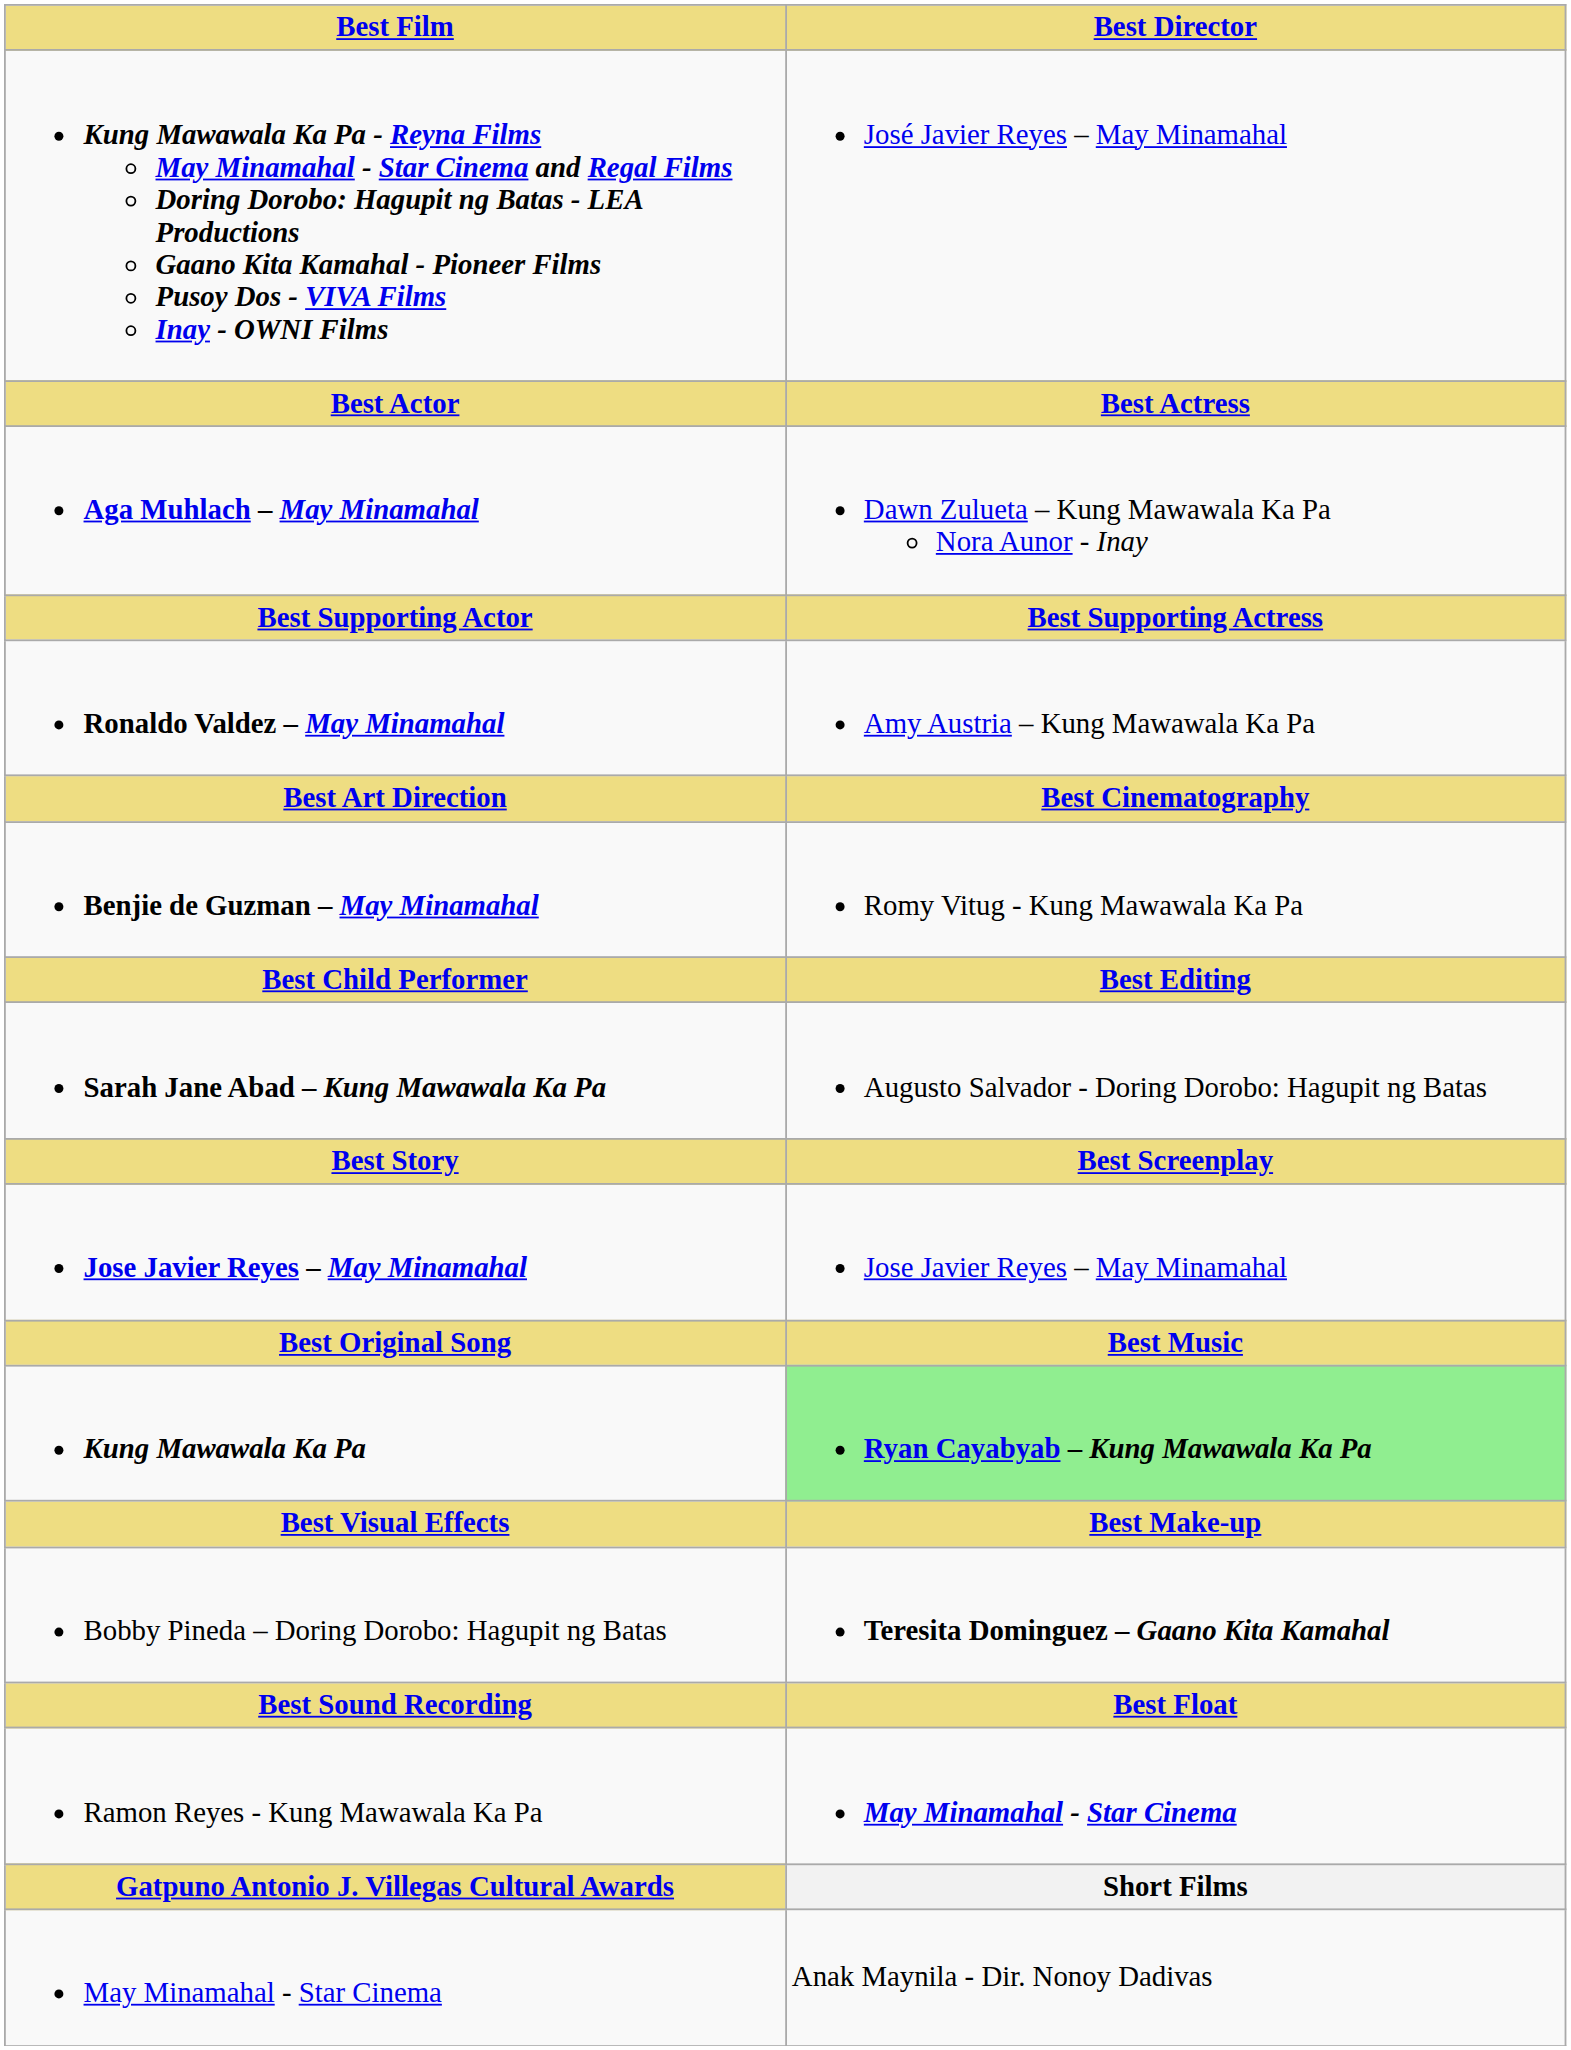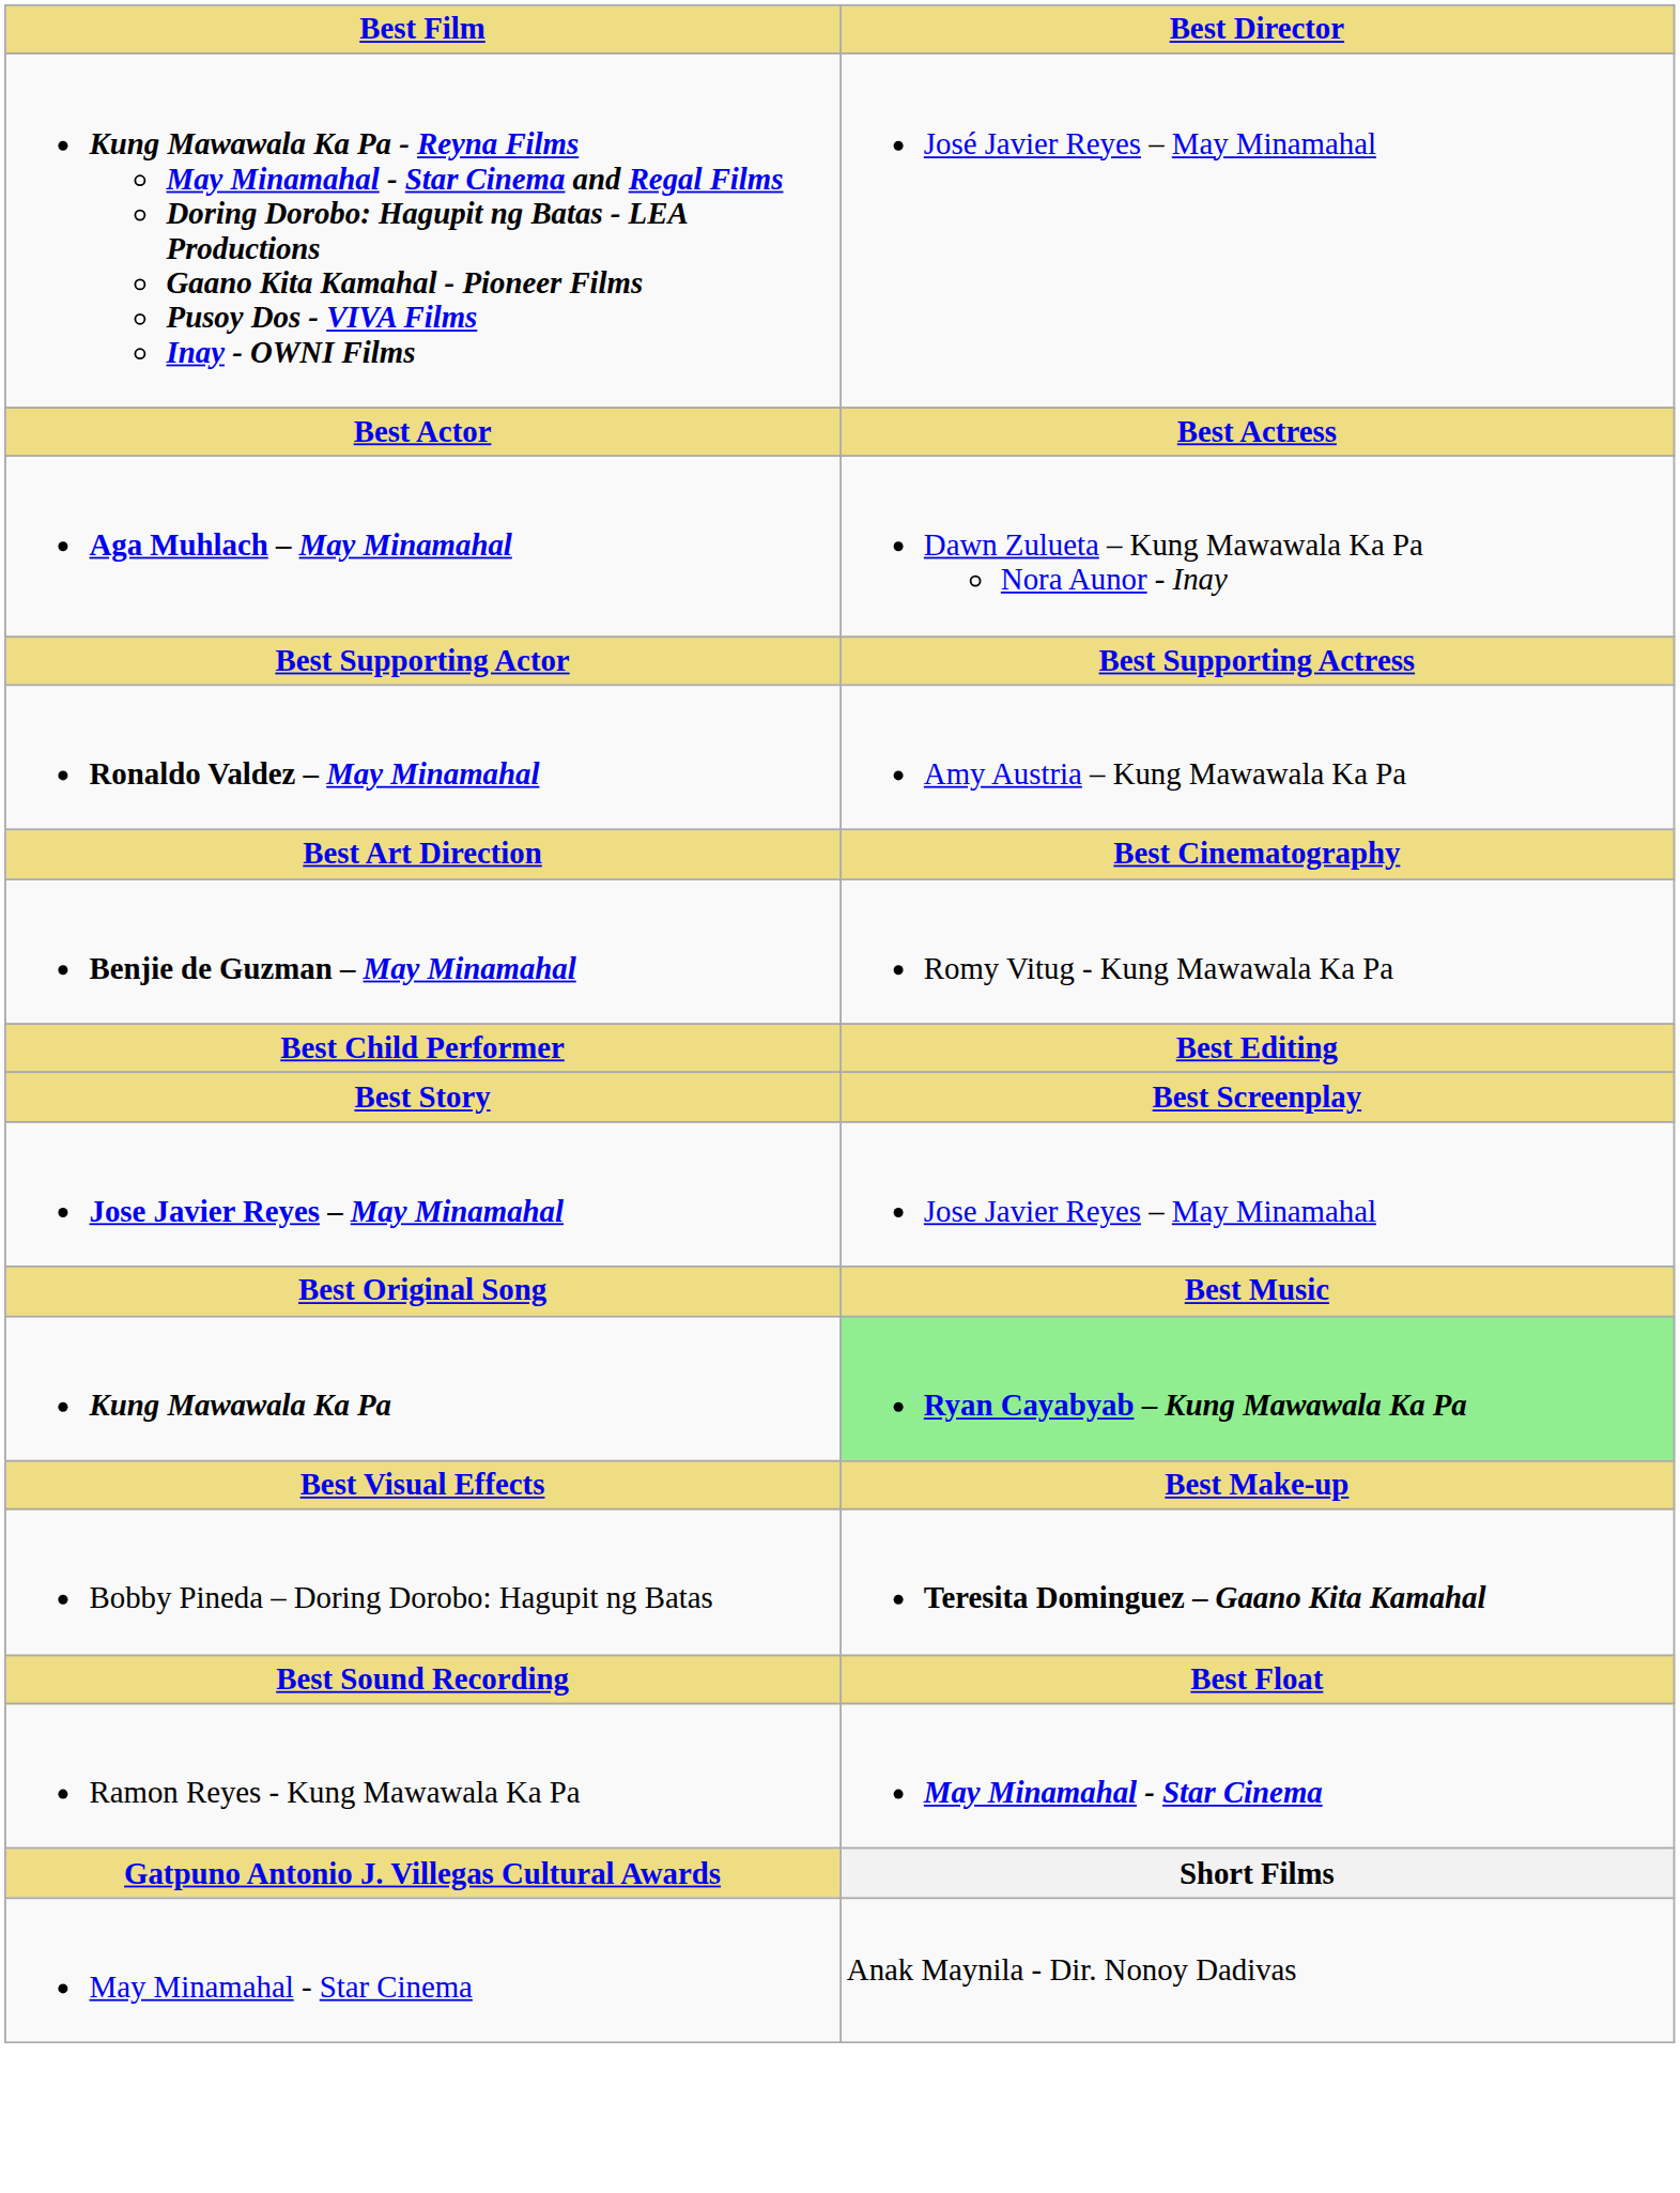 <table class=wikitable>
 <tr>
 <th style="background:#EEDD82; width:50%"><a href='#'>Best Film</a></th>
 <th style="background:#EEDD82; width:50%"><a href='#'>Best Director</a></th>
 </tr>
 <tr>
 <td valign="top"><br><ul><li><strong><em>Kung Mawawala Ka Pa<em> - <a href='#'>Reyna Films</a><strong><ul><li></em><a href='#'>May Minamahal</a><em> - <a href='#'>Star Cinema</a> and <a href='#'>Regal Films</a></li><li></em>Doring Dorobo: Hagupit ng Batas<em> - LEA Productions</li><li></em>Gaano Kita Kamahal<em> - Pioneer Films</li><li></em>Pusoy Dos<em> - <a href='#'>VIVA Films</a></li><li></em><a href='#'>Inay</a><em> - OWNI Films</li></ul></li></ul></td>
 <td valign="top"><br><ul><li></strong><a href='#'>José Javier Reyes</a> – </em><a href='#'>May Minamahal</a></em></strong></li></ul></td>
 </tr>
 <tr>
 <th style="background:#EEDD82; width:50%"><a href='#'>Best Actor</a></th>
 <th style="background:#EEDD82; width:50%"><a href='#'>Best Actress</a></th>
 </tr>
 <tr>
 <td valign="top"><br><ul><li><strong><a href='#'>Aga Muhlach</a> – <em><a href='#'>May Minamahal</a><strong><em></li></ul></td>
 <td valign="top"><br><ul><li></strong><a href='#'>Dawn Zulueta</a> – </em>Kung Mawawala Ka Pa</em></strong><ul><li><a href='#'>Nora Aunor</a> - <em>Inay</em></li></ul></li></ul></td>
 </tr>
 <tr>
 <th style="background:#EEDD82; width:50%"><a href='#'>Best Supporting Actor</a></th>
 <th style="background:#EEDD82; width:50%"><a href='#'>Best Supporting Actress</a></th>
 </tr>
 <tr>
 <td valign="top"><br><ul><li><strong>Ronaldo Valdez – <em><a href='#'>May Minamahal</a><strong><em></li></ul></td>
 <td valign="top"><br><ul><li></strong><a href='#'>Amy Austria</a> – </em>Kung Mawawala Ka Pa</em></strong></li></ul></td>
 </tr>
 <tr>
 <th style="background:#EEDD82; width:50%"><a href='#'>Best Art Direction</a></th>
 <th style="background:#EEDD82; width:50%"><a href='#'>Best Cinematography</a></th>
 </tr>
 <tr>
 <td valign="top"><br><ul><li><strong>Benjie de Guzman – <em><a href='#'>May Minamahal</a><strong><em></li></ul></td>
 <td valign="top"><br><ul><li></strong>Romy Vitug - </em>Kung Mawawala Ka Pa</em></strong></li></ul></td>
 </tr>
 <tr>
 <th style="background:#EEDD82; width:50%"><a href='#'>Best Child Performer</a></th>
 <th style="background:#EEDD82; width:50%"><a href='#'>Best Editing</a></th>
-</tr>
-<tr>
-<td valign="top"><br><ul><li><strong>Sarah Jane Abad – <em>Kung Mawawala Ka Pa<strong><em></li></ul></td>
-<td valign="top"><br><ul><li></strong>Augusto Salvador - </em>Doring Dorobo: Hagupit ng Batas</em></strong></li></ul></td>
 </tr>
 <tr>
 <th style="background:#EEDD82; width:50%"><a href='#'>Best Story</a></th>
 <th style="background:#EEDD82; width:50%"><a href='#'>Best Screenplay</a></th>
 </tr>
 <tr>
 <td valign="top"><br><ul><li><strong><a href='#'>Jose Javier Reyes</a> – <em><a href='#'>May Minamahal</a><strong><em></li></ul></td>
 <td valign="top"><br><ul><li></strong><a href='#'>Jose Javier Reyes</a> – </em><a href='#'>May Minamahal</a></em></strong></li></ul></td>
 </tr>
 <tr>
 <th style="background:#EEDD82; width:50%"><a href='#'>Best Original Song</a></th>
 <th style="background:#EEDD82; width:50%"><a href='#'>Best Music</a></th>
 </tr>
 <tr>
 <td valign="top"><br><ul><li><strong><em> Kung Mawawala Ka Pa</em></strong></li></ul></td>
 <td valign="top" style="background: lightgreen;"><br><ul><li><strong><a href='#'>Ryan Cayabyab</a> – <em> Kung Mawawala Ka Pa<strong><em></li></ul></td>
 </tr>
 <tr>
 <th style="background:#EEDD82; width:50%"><a href='#'>Best Visual Effects</a></th>
 <th style="background:#EEDD82; width:50%"><a href='#'>Best Make-up</a></th>
 </tr>
 <tr>
 <td valign="top"><br><ul><li></strong>Bobby Pineda – </em>Doring Dorobo: Hagupit ng Batas</em></strong></li></ul></td>
 <td valign="top"><br><ul><li><strong>Teresita Dominguez – <em>Gaano Kita Kamahal<strong><em></li></ul></td>
 </tr>
 <tr>
 <th style="background:#EEDD82; width:50%"><a href='#'>Best Sound Recording</a></th>
 <th style="background:#EEDD82; width:50%"><a href='#'>Best Float</a></th>
 </tr>
 <tr>
 <td valign="top"><br><ul><li></strong>Ramon Reyes - </em>Kung Mawawala Ka Pa</em></strong></li></ul></td>
 <td valign="top"><br><ul><li><strong><em><a href='#'>May Minamahal</a><em> - <a href='#'>Star Cinema</a><strong></li></ul></td>
 </tr>
 <tr>
 <th style="background:#EEDD82; width:50%"><a href='#'>Gatpuno Antonio J. Villegas Cultural Awards</a></th>
 <th>Short Films</th>
 </tr>
 <tr>
 <td valign="top"><br><ul><li></em></strong><a href='#'>May Minamahal</a></em> - <a href='#'>Star Cinema</a></strong></li></ul></td>
 <td>Anak Maynila - Dir. Nonoy Dadivas</td>
 </tr>
 </table>
